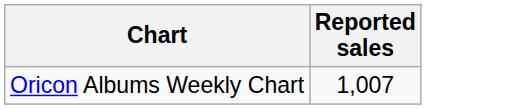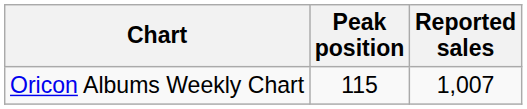 <table class="wikitable">
 <tr>
 <th>Chart</th>
+<th>Peak<br>position</th>
 <th>Reported<br>sales</th>
 </tr>
 <tr>
 <td><a href='#'>Oricon</a> Albums Weekly Chart</td>
+<td style="text-align:center;">115</td>
 <td style="text-align:center;">1,007</td>
 </tr>
 </table>
